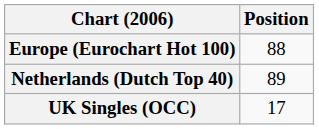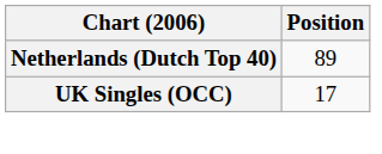 <table class="wikitable sortable plainrowheaders" style="text-align:center">
 <tr>
 <th>Chart (2006)</th>
 <th>Position</th>
-</tr>
-<tr>
-<th scope="row">Europe (Eurochart Hot 100)</th>
-<td>88</td>
 </tr>
 <tr>
 <th scope="row">Netherlands (Dutch Top 40)</th>
 <td>89</td>
 </tr>
 <tr>
 <th scope="row">UK Singles (OCC)</th>
 <td>17</td>
 </tr>
 </table>
